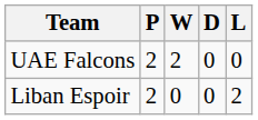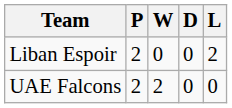 <table class="wikitable">
 <tr>
 <th>Team</th>
 <th>P</th>
 <th>W</th>
 <th>D</th>
 <th>L</th>
 </tr>
 <tr>
+<td>Liban Espoir</td>
+<td>2</td>
+<td>0</td>
+<td>0</td>
+<td>2</td>
+</tr>
+<tr>
 <td>UAE Falcons</td>
 <td>2</td>
 <td>2</td>
 <td>0</td>
 <td>0</td>
 </tr>
-<tr>
-<td>Liban Espoir</td>
-<td>2</td>
-<td>0</td>
-<td>0</td>
-<td>2</td>
-</tr>
 </table>
